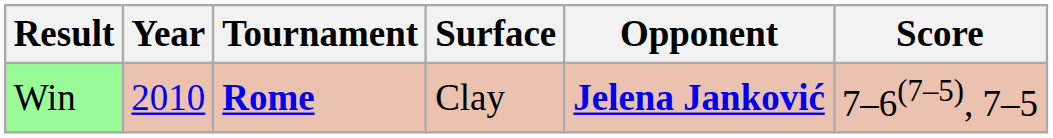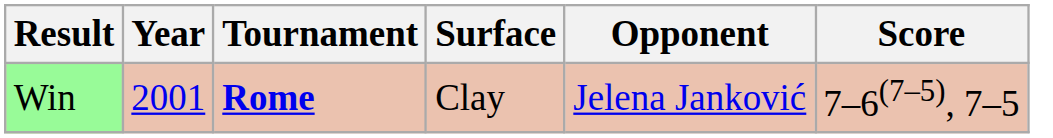 <table class="sortable wikitable">
 <tr>
 <th>Result</th>
 <th>Year</th>
 <th>Tournament</th>
 <th>Surface</th>
 <th>Opponent</th>
 <th class="unsortable">Score</th>
 </tr>
 <tr style="background:#ebc2af;">
 <td bgcolor=98FB98>Win</td>
-<td><a href='#'>2010</a></td>
+<td><a href='#'>2001</a></td>
 <td><strong><a href='#'>Rome</a></strong></td>
 <td>Clay</td>
-<td><strong> <a href='#'>Jelena Janković</a></strong></td>
+<td> <a href='#'>Jelena Janković</a></td>
 <td>7–6<sup>(7–5)</sup>, 7–5</td>
 </tr>
 </table>
